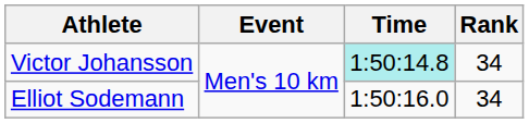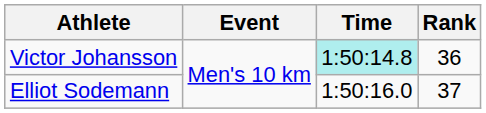 <table class="wikitable" style="font-size:90%;">
 <tr>
 <th>Athlete</th>
 <th>Event</th>
 <th>Time</th>
 <th>Rank</th>
 </tr>
 <tr align=center>
 <td align=left><a href='#'>Victor Johansson</a></td>
 <td align=left rowspan=2><a href='#'>Men's 10 km</a></td>
 <td style="background: paleturquoise;">1:50:14.8</td>
-<td>34</td>
+<td>36</td>
 </tr>
 <tr align=center>
 <td align=left><a href='#'>Elliot Sodemann</a></td>
 <td>1:50:16.0</td>
-<td>34</td>
+<td>37</td>
 </tr>
 </table>
